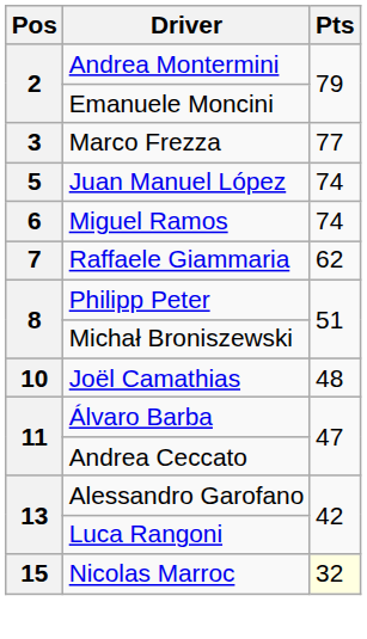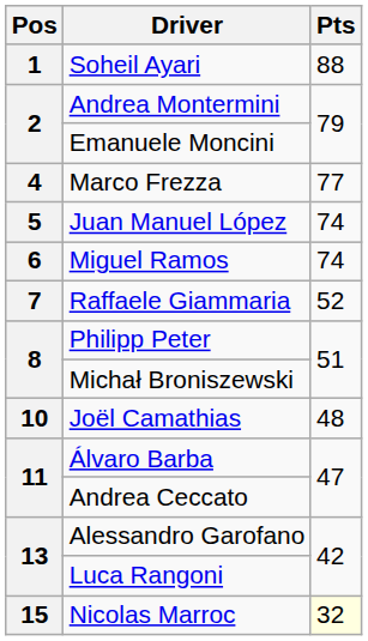 <table class="wikitable" style="font-size: 85%">
 <tr>
 <th>Pos</th>
 <th>Driver</th>
 <th>Pts</th>
+</tr>
+<tr>
+<th>1</th>
+<td> <a href='#'>Soheil Ayari</a></td>
+<td>88</td>
 </tr>
 <tr>
 <th rowspan=2>2</th>
 <td> <a href='#'>Andrea Montermini</a></td>
 <td rowspan=2>79</td>
 </tr>
 <tr>
 <td> Emanuele Moncini</td>
 </tr>
 <tr>
-<th>3</th>
+<th>4</th>
 <td> Marco Frezza</td>
 <td>77</td>
 </tr>
 <tr>
 <th>5</th>
 <td> <a href='#'>Juan Manuel López</a></td>
 <td>74</td>
 </tr>
 <tr>
 <th>6</th>
 <td> <a href='#'>Miguel Ramos</a></td>
 <td>74</td>
 </tr>
 <tr>
 <th>7</th>
 <td> <a href='#'>Raffaele Giammaria</a></td>
-<td>62</td>
+<td>52</td>
 </tr>
 <tr>
 <th rowspan=2>8</th>
 <td> <a href='#'>Philipp Peter</a></td>
 <td rowspan=2>51</td>
 </tr>
 <tr>
 <td> Michał Broniszewski</td>
 </tr>
 <tr>
 <th>10</th>
 <td> <a href='#'>Joël Camathias</a></td>
 <td>48</td>
 </tr>
 <tr>
 <th rowspan=2>11</th>
 <td> <a href='#'>Álvaro Barba</a></td>
 <td rowspan=2>47</td>
 </tr>
 <tr>
 <td> Andrea Ceccato</td>
 </tr>
 <tr>
 <th rowspan=2>13</th>
 <td> Alessandro Garofano</td>
 <td rowspan=2>42</td>
 </tr>
 <tr>
 <td> <a href='#'>Luca Rangoni</a></td>
 </tr>
 <tr>
 <th>15</th>
 <td> <a href='#'>Nicolas Marroc</a></td>
 <td style="background: lightyellow;">32</td>
 </tr>
 </table>
